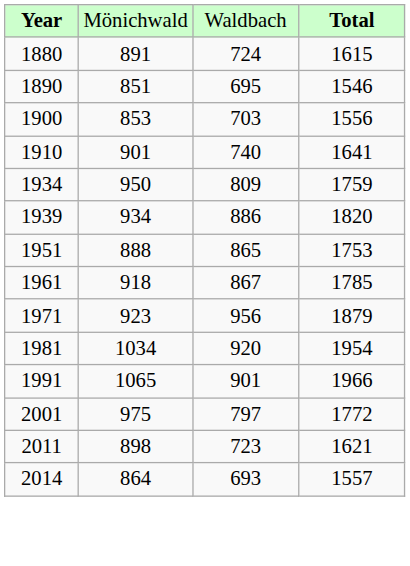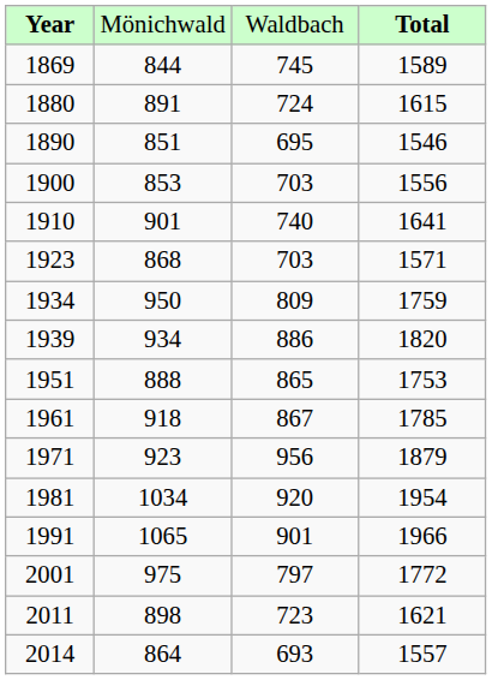 <table class="wikitable" style="text-align:center;">
 <tr style="background:#ccFFcc">
 <td width="50px"><strong>Year</strong></td>
 <td width="75px">Mönichwald</td>
 <td width="75px">Waldbach</td>
 <td width="75px"><strong>Total</strong></td>
+</tr>
+<tr>
+<td>1869</td>
+<td>844</td>
+<td>745</td>
+<td>1589</td>
 </tr>
 <tr>
 <td>1880</td>
 <td>891</td>
 <td>724</td>
 <td>1615</td>
 </tr>
 <tr>
 <td>1890</td>
 <td>851</td>
 <td>695</td>
 <td>1546</td>
 </tr>
 <tr>
 <td>1900</td>
 <td>853</td>
 <td>703</td>
 <td>1556</td>
 </tr>
 <tr>
 <td>1910</td>
 <td>901</td>
 <td>740</td>
 <td>1641</td>
+</tr>
+<tr>
+<td>1923</td>
+<td>868</td>
+<td>703</td>
+<td>1571</td>
 </tr>
 <tr>
 <td>1934</td>
 <td>950</td>
 <td>809</td>
 <td>1759</td>
 </tr>
 <tr>
 <td>1939</td>
 <td>934</td>
 <td>886</td>
 <td>1820</td>
 </tr>
 <tr>
 <td>1951</td>
 <td>888</td>
 <td>865</td>
 <td>1753</td>
 </tr>
 <tr>
 <td>1961</td>
 <td>918</td>
 <td>867</td>
 <td>1785</td>
 </tr>
 <tr>
 <td>1971</td>
 <td>923</td>
 <td>956</td>
 <td>1879</td>
 </tr>
 <tr>
 <td>1981</td>
 <td>1034</td>
 <td>920</td>
 <td>1954</td>
 </tr>
 <tr>
 <td>1991</td>
 <td>1065</td>
 <td>901</td>
 <td>1966</td>
 </tr>
 <tr>
 <td>2001</td>
 <td>975</td>
 <td>797</td>
 <td>1772</td>
 </tr>
 <tr>
 <td>2011</td>
 <td>898</td>
 <td>723</td>
 <td>1621</td>
 </tr>
 <tr>
 <td>2014</td>
 <td>864</td>
 <td>693</td>
 <td>1557</td>
 </tr>
 </table>
